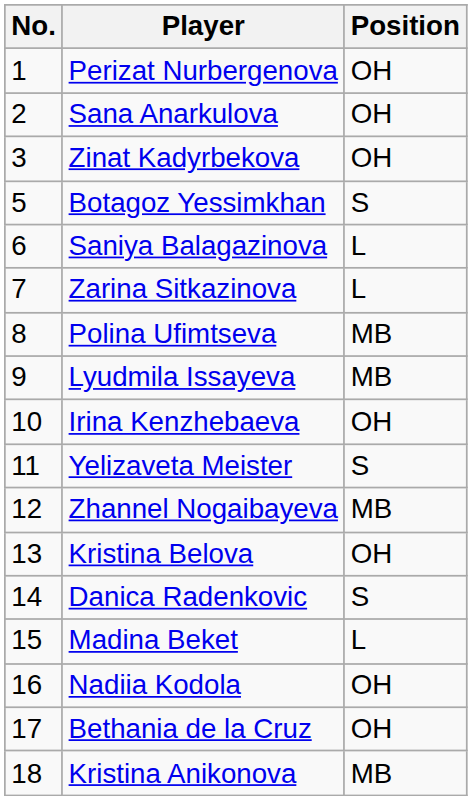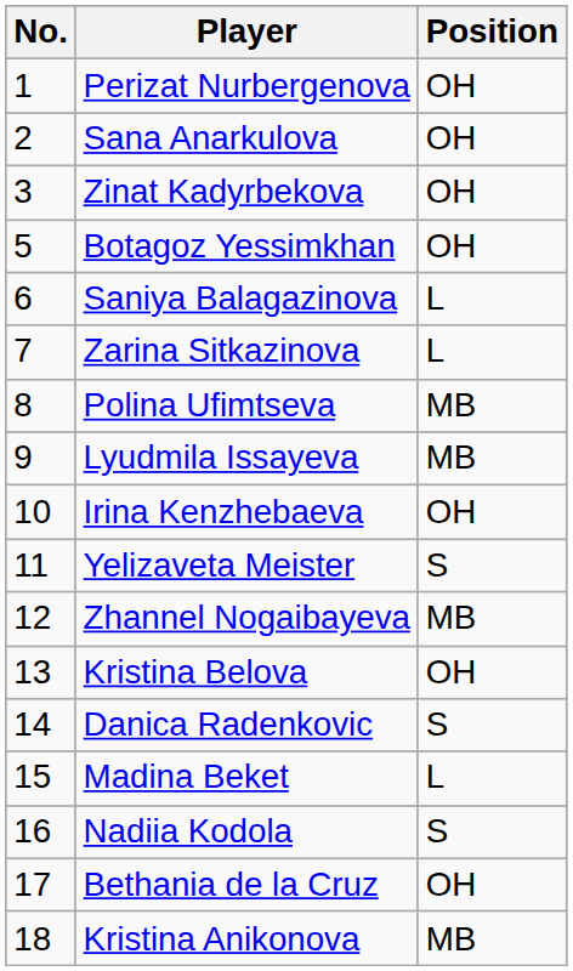 <table class="wikitable">
 <tr>
 <th>No.</th>
 <th>Player</th>
 <th>Position</th>
 </tr>
 <tr>
 <td>1</td>
 <td><a href='#'>Perizat Nurbergenova</a></td>
 <td>OH</td>
 </tr>
 <tr>
 <td>2</td>
 <td><a href='#'>Sana Anarkulova</a></td>
 <td>OH</td>
 </tr>
 <tr>
 <td>3</td>
 <td><a href='#'>Zinat Kadyrbekova</a></td>
 <td>OH</td>
 </tr>
 <tr>
 <td>5</td>
 <td><a href='#'>Botagoz Yessimkhan</a></td>
-<td>S</td>
+<td>OH</td>
 </tr>
 <tr>
 <td>6</td>
 <td><a href='#'>Saniya Balagazinova</a></td>
 <td>L</td>
 </tr>
 <tr>
 <td>7</td>
 <td><a href='#'>Zarina Sitkazinova</a></td>
 <td>L</td>
 </tr>
 <tr>
 <td>8</td>
 <td><a href='#'>Polina Ufimtseva</a></td>
 <td>MB</td>
 </tr>
 <tr>
 <td>9</td>
 <td><a href='#'>Lyudmila Issayeva</a></td>
 <td>MB</td>
 </tr>
 <tr>
 <td>10</td>
 <td><a href='#'>Irina Kenzhebaeva</a></td>
 <td>OH</td>
 </tr>
 <tr>
 <td>11</td>
 <td><a href='#'>Yelizaveta Meister</a></td>
 <td>S</td>
 </tr>
 <tr>
 <td>12</td>
 <td><a href='#'>Zhannel Nogaibayeva</a></td>
 <td>MB</td>
 </tr>
 <tr>
 <td>13</td>
 <td><a href='#'>Kristina Belova</a></td>
 <td>OH</td>
 </tr>
 <tr>
 <td>14</td>
 <td><a href='#'>Danica Radenkovic</a></td>
 <td>S</td>
 </tr>
 <tr>
 <td>15</td>
 <td><a href='#'>Madina Beket</a></td>
 <td>L</td>
 </tr>
 <tr>
 <td>16</td>
 <td><a href='#'>Nadiia Kodola</a></td>
-<td>OH</td>
+<td>S</td>
 </tr>
 <tr>
 <td>17</td>
 <td><a href='#'>Bethania de la Cruz</a></td>
 <td>OH</td>
 </tr>
 <tr>
 <td>18</td>
 <td><a href='#'>Kristina Anikonova</a></td>
 <td>MB</td>
 </tr>
 </table>
